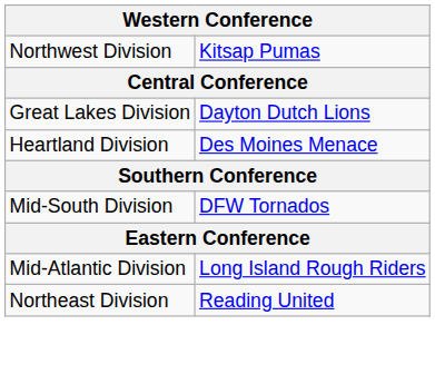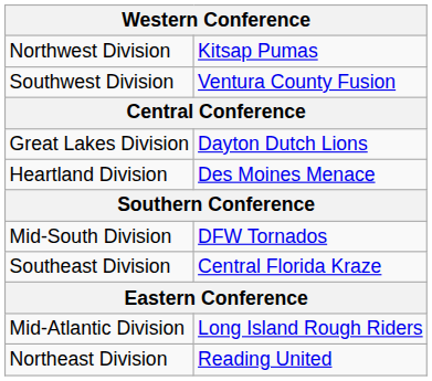 <table class="wikitable">
 <tr>
 <th colspan="2">Western Conference</th>
 </tr>
 <tr>
 <td>Northwest Division</td>
 <td><a href='#'>Kitsap Pumas</a></td>
+</tr>
+<tr>
+<td>Southwest Division</td>
+<td><a href='#'>Ventura County Fusion</a></td>
 </tr>
 <tr>
 <th colspan="2">Central Conference</th>
 </tr>
 <tr>
 <td>Great Lakes Division</td>
 <td><a href='#'>Dayton Dutch Lions</a></td>
 </tr>
 <tr>
 <td>Heartland Division</td>
 <td><a href='#'>Des Moines Menace</a></td>
 </tr>
 <tr>
 <th colspan="2">Southern Conference</th>
 </tr>
 <tr>
 <td>Mid-South Division</td>
 <td><a href='#'>DFW Tornados</a></td>
 </tr>
 <tr>
+<td>Southeast Division</td>
+<td><a href='#'>Central Florida Kraze</a></td>
+</tr>
+<tr>
 <th colspan="2">Eastern Conference</th>
 </tr>
 <tr>
 <td>Mid-Atlantic Division</td>
 <td><a href='#'>Long Island Rough Riders</a></td>
 </tr>
 <tr>
 <td>Northeast Division</td>
 <td><a href='#'>Reading United</a></td>
 </tr>
 </table>
